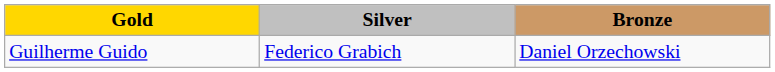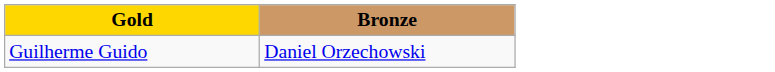 <table class="wikitable" style="text-align:left">
 <tr align="center">
 <td width=200 bgcolor=gold><strong>Gold</strong></td>
-<td width=200 bgcolor=silver><strong>Silver</strong></td>
 <td width=200 bgcolor=CC9966><strong>Bronze</strong></td>
 </tr>
 <tr>
 <td><a href='#'>Guilherme Guido</a><br><em></em></td>
-<td><a href='#'>Federico Grabich</a><br><em></em></td>
 <td><a href='#'>Daniel Orzechowski</a><br><em></em></td>
 </tr>
 </table>
